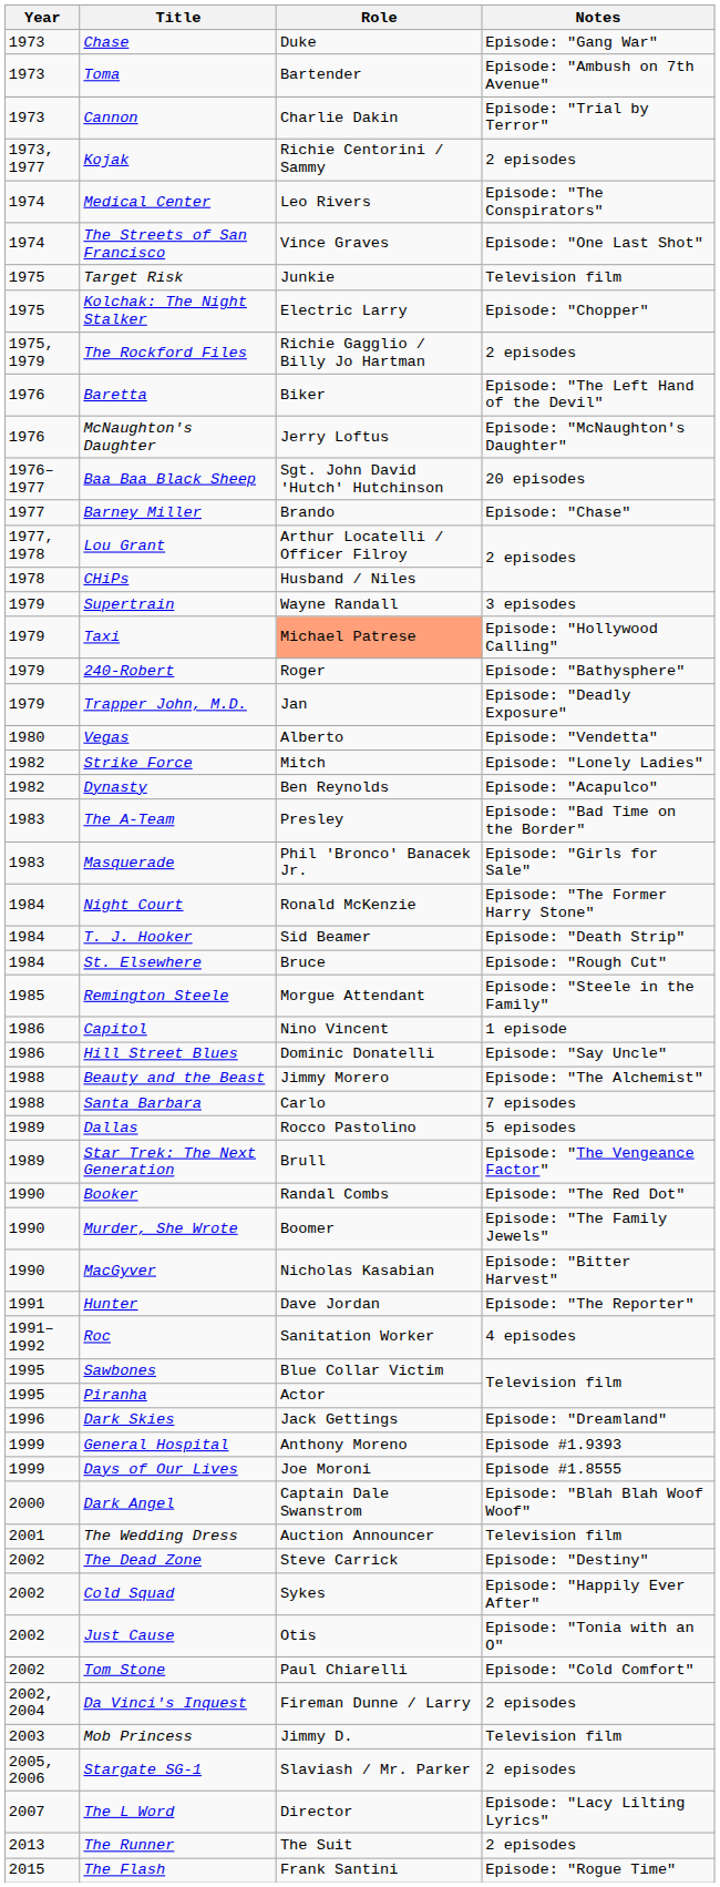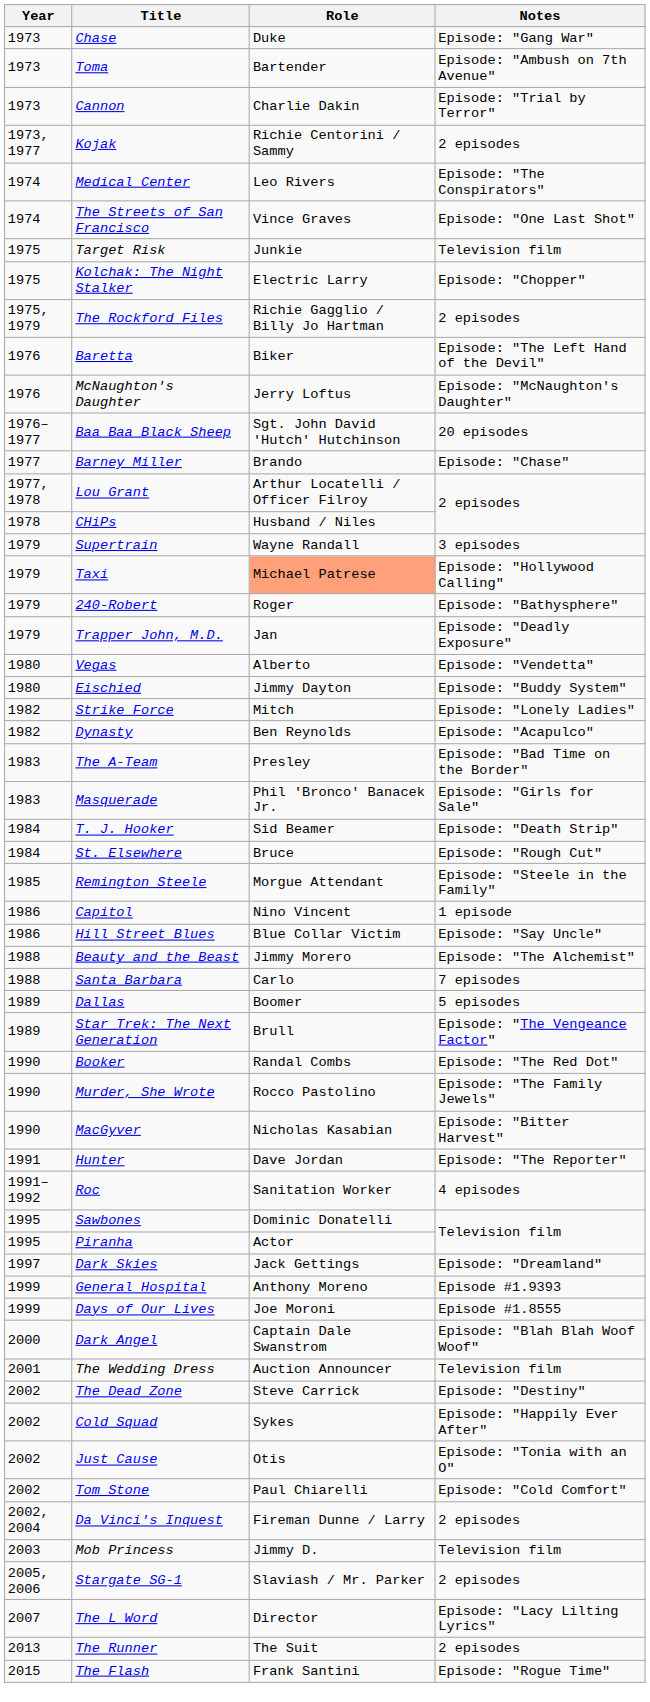 <table class="wikitable sortable">
 <tr>
 <th>Year</th>
 <th>Title</th>
 <th>Role</th>
 <th>Notes</th>
 </tr>
 <tr>
 <td>1973</td>
 <td><a href='#'><em>Chase</em></a></td>
 <td>Duke</td>
 <td>Episode: "Gang War"</td>
 </tr>
 <tr>
 <td>1973</td>
 <td><a href='#'><em>Toma</em></a></td>
 <td>Bartender</td>
 <td>Episode: "Ambush on 7th Avenue"</td>
 </tr>
 <tr>
 <td>1973</td>
 <td><a href='#'><em>Cannon</em></a></td>
 <td>Charlie Dakin</td>
 <td>Episode: "Trial by Terror"</td>
 </tr>
 <tr>
 <td>1973, 1977</td>
 <td><em><a href='#'>Kojak</a></em></td>
 <td>Richie Centorini / Sammy</td>
 <td>2 episodes</td>
 </tr>
 <tr>
 <td>1974</td>
 <td><a href='#'><em>Medical Center</em></a></td>
 <td>Leo Rivers</td>
 <td>Episode: "The Conspirators"</td>
 </tr>
 <tr>
 <td>1974</td>
 <td><em><a href='#'>The Streets of San Francisco</a></em></td>
 <td>Vince Graves</td>
 <td>Episode: "One Last Shot"</td>
 </tr>
 <tr>
 <td>1975</td>
 <td><em>Target Risk</em></td>
 <td>Junkie</td>
 <td>Television film</td>
 </tr>
 <tr>
 <td>1975</td>
 <td><em><a href='#'>Kolchak: The Night Stalker</a></em></td>
 <td>Electric Larry</td>
 <td>Episode: "Chopper"</td>
 </tr>
 <tr>
 <td>1975, 1979</td>
 <td><em><a href='#'>The Rockford Files</a></em></td>
 <td>Richie Gagglio / Billy Jo Hartman</td>
 <td>2 episodes</td>
 </tr>
 <tr>
 <td>1976</td>
 <td><em><a href='#'>Baretta</a></em></td>
 <td>Biker</td>
 <td>Episode: "The Left Hand of the Devil"</td>
 </tr>
 <tr>
 <td>1976</td>
 <td><em>McNaughton's Daughter</em></td>
 <td>Jerry Loftus</td>
 <td>Episode: "McNaughton's Daughter"</td>
 </tr>
 <tr>
 <td>1976–1977</td>
 <td><a href='#'><em>Baa Baa Black Sheep</em></a></td>
 <td>Sgt. John David 'Hutch' Hutchinson</td>
 <td>20 episodes</td>
 </tr>
 <tr>
 <td>1977</td>
 <td><em><a href='#'>Barney Miller</a></em></td>
 <td>Brando</td>
 <td>Episode: "Chase"</td>
 </tr>
 <tr>
 <td>1977, 1978</td>
 <td><a href='#'><em>Lou Grant</em></a></td>
 <td>Arthur Locatelli / Officer Filroy</td>
 <td rowspan="2">2 episodes</td>
 </tr>
 <tr>
 <td>1978</td>
 <td><em><a href='#'>CHiPs</a></em></td>
 <td>Husband / Niles</td>
 </tr>
 <tr>
 <td>1979</td>
 <td><em><a href='#'>Supertrain</a></em></td>
 <td>Wayne Randall</td>
 <td>3 episodes</td>
 </tr>
 <tr>
 <td>1979</td>
 <td><a href='#'><em>Taxi</em></a></td>
 <td style="background: lightsalmon;">Michael Patrese</td>
 <td>Episode: "Hollywood Calling"</td>
 </tr>
 <tr>
 <td>1979</td>
 <td><em><a href='#'>240-Robert</a></em></td>
 <td>Roger</td>
 <td>Episode: "Bathysphere"</td>
 </tr>
 <tr>
 <td>1979</td>
 <td><em><a href='#'>Trapper John, M.D.</a></em></td>
 <td>Jan</td>
 <td>Episode: "Deadly Exposure"</td>
 </tr>
 <tr>
 <td>1980</td>
 <td><a href='#'><em>Vegas</em></a></td>
 <td>Alberto</td>
 <td>Episode: "Vendetta"</td>
 </tr>
 <tr>
+<td>1980</td>
+<td><em><a href='#'>Eischied</a></em></td>
+<td>Jimmy Dayton</td>
+<td>Episode: "Buddy System"</td>
+</tr>
+<tr>
 <td>1982</td>
 <td><a href='#'><em>Strike Force</em></a></td>
 <td>Mitch</td>
 <td>Episode: "Lonely Ladies"</td>
 </tr>
 <tr>
 <td>1982</td>
 <td><a href='#'><em>Dynasty</em></a></td>
 <td>Ben Reynolds</td>
 <td>Episode: "Acapulco"</td>
 </tr>
 <tr>
 <td>1983</td>
 <td><em><a href='#'>The A-Team</a></em></td>
 <td>Presley</td>
 <td>Episode: "Bad Time on the Border"</td>
 </tr>
 <tr>
 <td>1983</td>
 <td><a href='#'><em>Masquerade</em></a></td>
 <td>Phil 'Bronco' Banacek Jr.</td>
 <td>Episode: "Girls for Sale"</td>
-</tr>
-<tr>
-<td>1984</td>
-<td><em><a href='#'>Night Court</a></em></td>
-<td>Ronald McKenzie</td>
-<td>Episode: "The Former Harry Stone"</td>
 </tr>
 <tr>
 <td>1984</td>
 <td><em><a href='#'>T. J. Hooker</a></em></td>
 <td>Sid Beamer</td>
 <td>Episode: "Death Strip"</td>
 </tr>
 <tr>
 <td>1984</td>
 <td><em><a href='#'>St. Elsewhere</a></em></td>
 <td>Bruce</td>
 <td>Episode: "Rough Cut"</td>
 </tr>
 <tr>
 <td>1985</td>
 <td><em><a href='#'>Remington Steele</a></em></td>
 <td>Morgue Attendant</td>
 <td>Episode: "Steele in the Family"</td>
 </tr>
 <tr>
 <td>1986</td>
 <td><a href='#'><em>Capitol</em></a></td>
 <td>Nino Vincent</td>
 <td>1 episode</td>
 </tr>
 <tr>
 <td>1986</td>
 <td><em><a href='#'>Hill Street Blues</a></em></td>
-<td>Dominic Donatelli</td>
+<td>Blue Collar Victim</td>
 <td>Episode: "Say Uncle"</td>
 </tr>
 <tr>
 <td>1988</td>
 <td><a href='#'><em>Beauty and the Beast</em></a></td>
 <td>Jimmy Morero</td>
 <td>Episode: "The Alchemist"</td>
 </tr>
 <tr>
 <td>1988</td>
 <td><a href='#'><em>Santa Barbara</em></a></td>
 <td>Carlo</td>
 <td>7 episodes</td>
 </tr>
 <tr>
 <td>1989</td>
 <td><em><a href='#'>Dallas</a></em></td>
-<td>Rocco Pastolino</td>
+<td>Boomer</td>
 <td>5 episodes</td>
 </tr>
 <tr>
 <td>1989</td>
 <td><em><a href='#'>Star Trek: The Next Generation</a></em></td>
 <td>Brull</td>
 <td>Episode: "<a href='#'>The Vengeance Factor</a>"</td>
 </tr>
 <tr>
 <td>1990</td>
 <td><a href='#'><em>Booker</em></a></td>
 <td>Randal Combs</td>
 <td>Episode: "The Red Dot"</td>
 </tr>
 <tr>
 <td>1990</td>
 <td><em><a href='#'>Murder, She Wrote</a></em></td>
-<td>Boomer</td>
+<td>Rocco Pastolino</td>
 <td>Episode: "The Family Jewels"</td>
 </tr>
 <tr>
 <td>1990</td>
 <td><a href='#'><em>MacGyver</em></a></td>
 <td>Nicholas Kasabian</td>
 <td>Episode: "Bitter Harvest"</td>
 </tr>
 <tr>
 <td>1991</td>
 <td><a href='#'><em>Hunter</em></a></td>
 <td>Dave Jordan</td>
 <td>Episode: "The Reporter"</td>
 </tr>
 <tr>
 <td>1991–1992</td>
 <td><a href='#'><em>Roc</em></a></td>
 <td>Sanitation Worker</td>
 <td>4 episodes</td>
 </tr>
 <tr>
 <td>1995</td>
 <td><a href='#'><em>Sawbones</em></a></td>
-<td>Blue Collar Victim</td>
+<td>Dominic Donatelli</td>
 <td rowspan="2">Television film</td>
 </tr>
 <tr>
 <td>1995</td>
 <td><a href='#'><em>Piranha</em></a></td>
 <td>Actor</td>
 </tr>
 <tr>
-<td>1996</td>
+<td>1997</td>
 <td><em><a href='#'>Dark Skies</a></em></td>
 <td>Jack Gettings</td>
 <td>Episode: "Dreamland"</td>
 </tr>
 <tr>
 <td>1999</td>
 <td><em><a href='#'>General Hospital</a></em></td>
 <td>Anthony Moreno</td>
 <td>Episode #1.9393</td>
 </tr>
 <tr>
 <td>1999</td>
 <td><em><a href='#'>Days of Our Lives</a></em></td>
 <td>Joe Moroni</td>
 <td>Episode #1.8555</td>
 </tr>
 <tr>
 <td>2000</td>
 <td><a href='#'><em>Dark Angel</em></a></td>
 <td>Captain Dale Swanstrom</td>
 <td>Episode: "Blah Blah Woof Woof"</td>
 </tr>
 <tr>
 <td>2001</td>
 <td><em>The Wedding Dress</em></td>
 <td>Auction Announcer</td>
 <td>Television film</td>
 </tr>
 <tr>
 <td>2002</td>
 <td><a href='#'><em>The Dead Zone</em></a></td>
 <td>Steve Carrick</td>
 <td>Episode: "Destiny"</td>
 </tr>
 <tr>
 <td>2002</td>
 <td><em><a href='#'>Cold Squad</a></em></td>
 <td>Sykes</td>
 <td>Episode: "Happily Ever After"</td>
 </tr>
 <tr>
 <td>2002</td>
 <td><a href='#'><em>Just Cause</em></a></td>
 <td>Otis</td>
 <td>Episode: "Tonia with an O"</td>
 </tr>
 <tr>
 <td>2002</td>
 <td><a href='#'><em>Tom Stone</em></a></td>
 <td>Paul Chiarelli</td>
 <td>Episode: "Cold Comfort"</td>
 </tr>
 <tr>
 <td>2002, 2004</td>
 <td><em><a href='#'>Da Vinci's Inquest</a></em></td>
 <td>Fireman Dunne / Larry</td>
 <td>2 episodes</td>
 </tr>
 <tr>
 <td>2003</td>
 <td><em>Mob Princess</em></td>
 <td>Jimmy D.</td>
 <td>Television film</td>
 </tr>
 <tr>
 <td>2005, 2006</td>
 <td><em><a href='#'>Stargate SG-1</a></em></td>
 <td>Slaviash / Mr. Parker</td>
 <td>2 episodes</td>
 </tr>
 <tr>
 <td>2007</td>
 <td><em><a href='#'>The L Word</a></em></td>
 <td>Director</td>
 <td>Episode: "Lacy Lilting Lyrics"</td>
 </tr>
 <tr>
 <td>2013</td>
 <td><a href='#'><em>The Runner</em></a></td>
 <td>The Suit</td>
 <td>2 episodes</td>
 </tr>
 <tr>
 <td>2015</td>
 <td><a href='#'><em>The Flash</em></a></td>
 <td>Frank Santini</td>
 <td>Episode: "Rogue Time"</td>
 </tr>
 </table>
